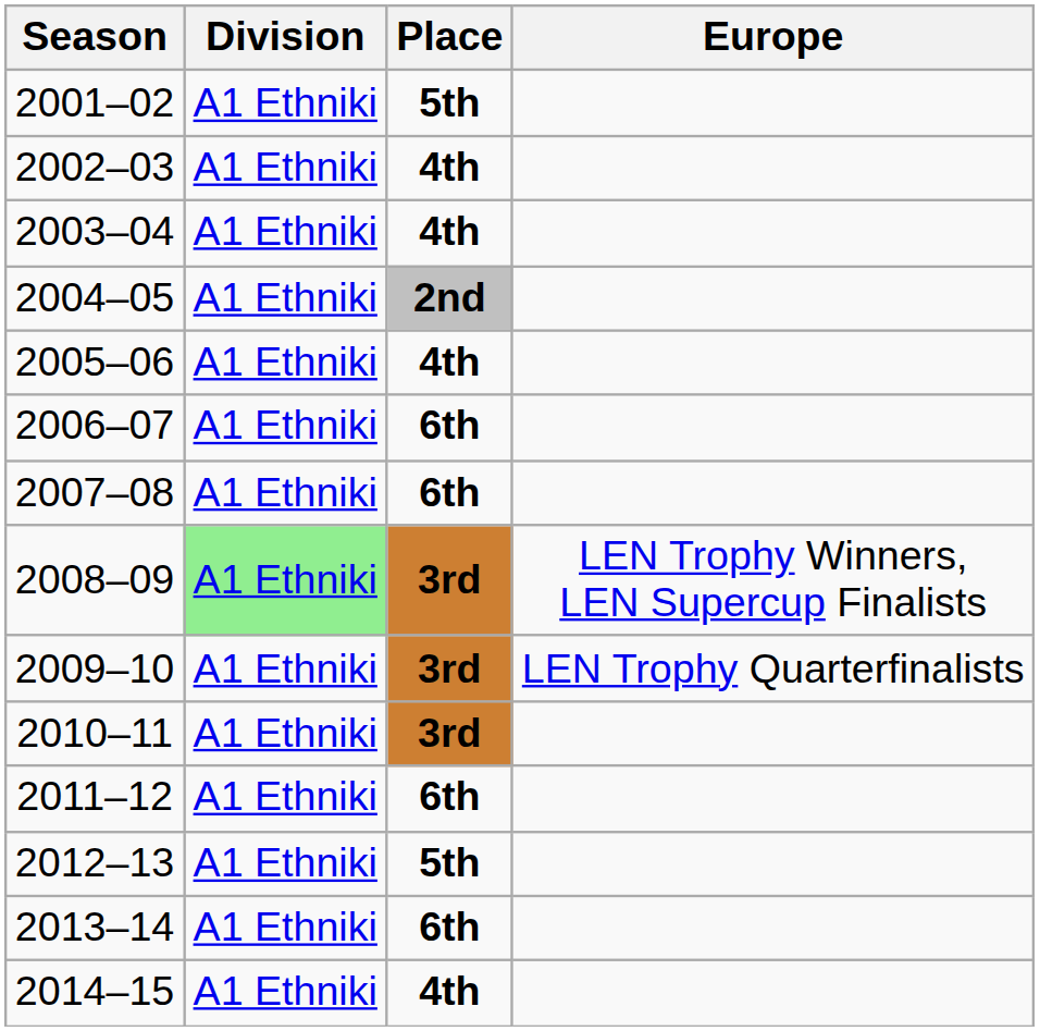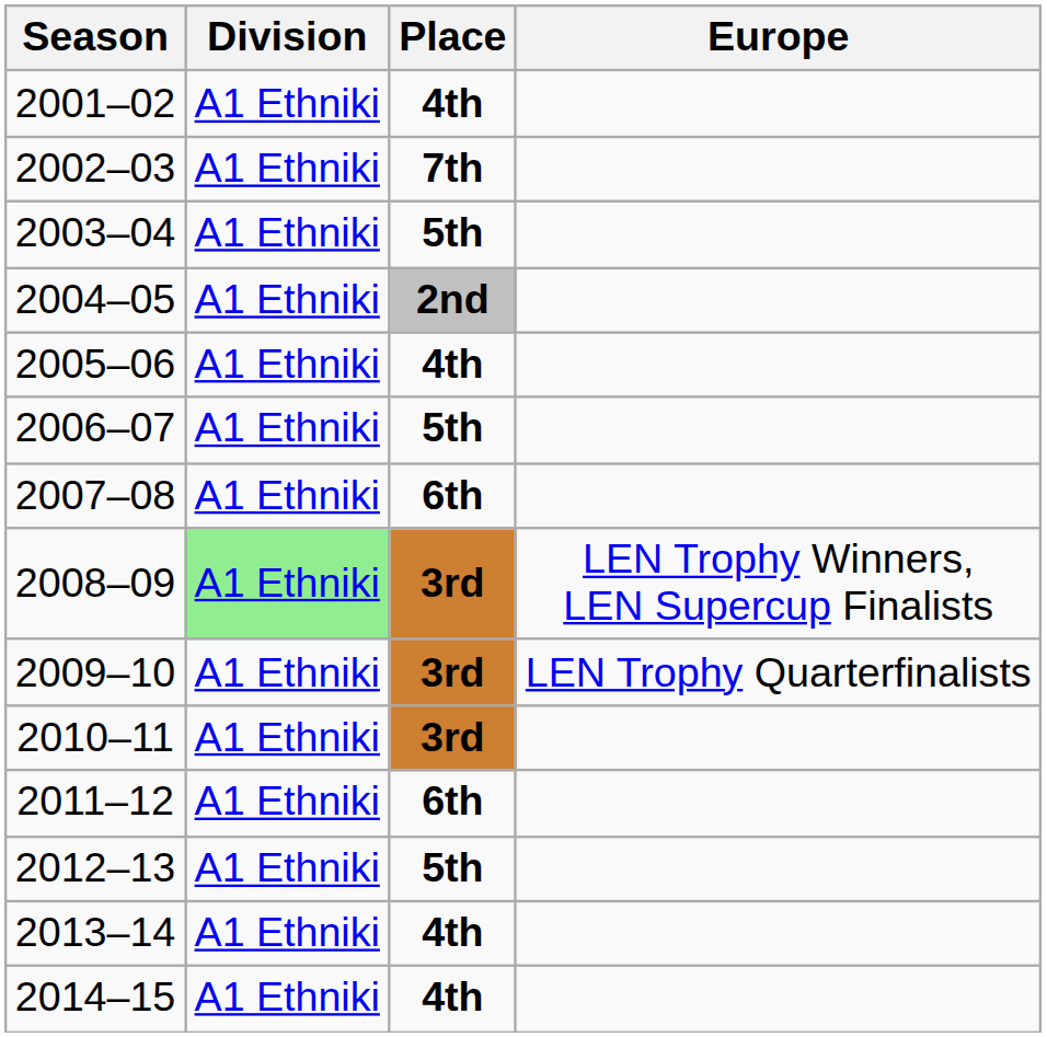 <table class="wikitable" style="text-align:center">
 <tr>
 <th>Season</th>
 <th>Division</th>
 <th>Place</th>
 <th>Europe</th>
 </tr>
 <tr>
 <td>2001–02</td>
 <td><a href='#'>A1 Ethniki</a></td>
-<td align="center"><strong>5th</strong></td>
+<td align="center"><strong>4th</strong></td>
 <td></td>
 </tr>
 <tr>
 <td>2002–03</td>
 <td><a href='#'>A1 Ethniki</a></td>
-<td align="center"><strong>4th</strong></td>
+<td><strong>7th</strong></td>
 <td></td>
 </tr>
 <tr>
 <td>2003–04</td>
 <td><a href='#'>A1 Ethniki</a></td>
-<td align="center"><strong>4th</strong></td>
+<td align="center"><strong>5th</strong></td>
 <td></td>
 </tr>
 <tr>
 <td>2004–05</td>
 <td><a href='#'>A1 Ethniki</a></td>
 <td style="text-align:center; background:silver;"><strong>2nd</strong></td>
 <td></td>
 </tr>
 <tr>
 <td>2005–06</td>
 <td><a href='#'>A1 Ethniki</a></td>
 <td align="center"><strong>4th</strong></td>
 <td></td>
 </tr>
 <tr>
 <td>2006–07</td>
 <td><a href='#'>A1 Ethniki</a></td>
-<td><strong>6th</strong></td>
+<td align="center"><strong>5th</strong></td>
 <td></td>
 </tr>
 <tr>
 <td>2007–08</td>
 <td><a href='#'>A1 Ethniki</a></td>
 <td><strong>6th</strong></td>
 <td></td>
 </tr>
 <tr>
 <td>2008–09</td>
 <td style="background: lightgreen;"><a href='#'>A1 Ethniki</a></td>
 <td style="text-align:center; background:#CD7F32;"><strong>3rd</strong></td>
 <td><a href='#'>LEN Trophy</a> Winners, <br><a href='#'>LEN Supercup</a> Finalists</td>
 </tr>
 <tr>
 <td>2009–10</td>
 <td><a href='#'>A1 Ethniki</a></td>
 <td style="text-align:center; background:#CD7F32;"><strong>3rd</strong></td>
 <td><a href='#'>LEN Trophy</a> Quarterfinalists</td>
 </tr>
 <tr>
 <td>2010–11</td>
 <td><a href='#'>A1 Ethniki</a></td>
 <td style="text-align:center; background:#CD7F32;"><strong>3rd</strong></td>
 <td></td>
 </tr>
 <tr>
 <td>2011–12</td>
 <td><a href='#'>A1 Ethniki</a></td>
 <td><strong>6th</strong></td>
 <td></td>
 </tr>
 <tr>
 <td>2012–13</td>
 <td><a href='#'>A1 Ethniki</a></td>
 <td align="center"><strong>5th</strong></td>
 <td></td>
 </tr>
 <tr>
 <td>2013–14</td>
 <td><a href='#'>A1 Ethniki</a></td>
-<td><strong>6th</strong></td>
+<td align="center"><strong>4th</strong></td>
 <td></td>
 </tr>
 <tr>
 <td>2014–15</td>
 <td><a href='#'>A1 Ethniki</a></td>
 <td align="center"><strong>4th</strong></td>
 <td></td>
 </tr>
 </table>
